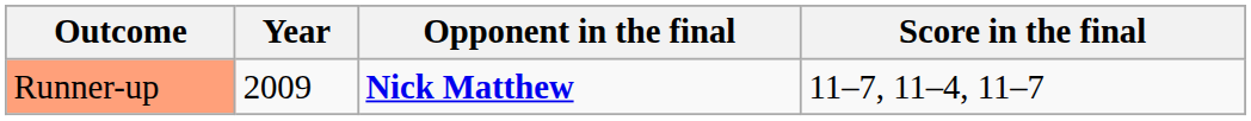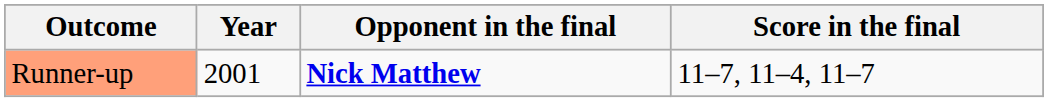 <table class="sortable wikitable">
 <tr>
 <th width="100">Outcome</th>
 <th width="50">Year</th>
 <th width="200">Opponent in the final</th>
 <th width="200">Score in the final</th>
 </tr>
 <tr>
 <td bgcolor="ffa07a">Runner-up</td>
-<td>2009</td>
+<td>2001</td>
 <td><strong>   <a href='#'>Nick Matthew</a></strong></td>
 <td>11–7, 11–4, 11–7</td>
 </tr>
 </table>
